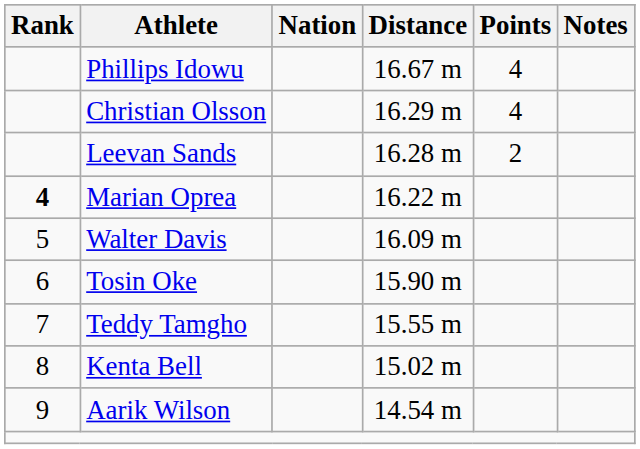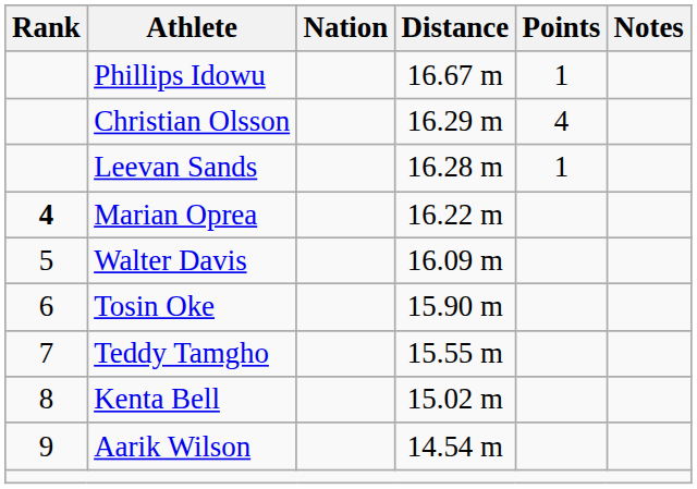 <table class="wikitable mw-datatable sortable" style="text-align:center;">
 <tr>
 <th>Rank</th>
 <th>Athlete</th>
 <th>Nation</th>
 <th>Distance</th>
 <th>Points</th>
 <th>Notes</th>
 </tr>
 <tr>
 <td></td>
 <td align=left><a href='#'>Phillips Idowu</a></td>
 <td align=left></td>
 <td>16.67 m </td>
-<td>4</td>
+<td>1</td>
 <td></td>
 </tr>
 <tr>
 <td></td>
 <td align=left><a href='#'>Christian Olsson</a></td>
 <td align=left></td>
 <td>16.29 m </td>
 <td>4</td>
 <td></td>
 </tr>
 <tr>
 <td></td>
 <td align=left><a href='#'>Leevan Sands</a></td>
 <td align=left></td>
 <td>16.28 m </td>
-<td>2</td>
+<td>1</td>
 <td></td>
 </tr>
 <tr>
 <td><strong>4</strong></td>
 <td align=left><a href='#'>Marian Oprea</a></td>
 <td align=left></td>
 <td>16.22 m </td>
 <td></td>
 <td></td>
 </tr>
 <tr>
 <td>5</td>
 <td align=left><a href='#'>Walter Davis</a></td>
 <td align=left></td>
 <td>16.09 m </td>
 <td></td>
 <td></td>
 </tr>
 <tr>
 <td>6</td>
 <td align=left><a href='#'>Tosin Oke</a></td>
 <td align=left></td>
 <td>15.90 m </td>
 <td></td>
 <td></td>
 </tr>
 <tr>
 <td>7</td>
 <td align=left><a href='#'>Teddy Tamgho</a></td>
 <td align=left></td>
 <td>15.55 m </td>
 <td></td>
 <td></td>
 </tr>
 <tr>
 <td>8</td>
 <td align=left><a href='#'>Kenta Bell</a></td>
 <td align=left></td>
 <td>15.02 m </td>
 <td></td>
 <td></td>
 </tr>
 <tr>
 <td>9</td>
 <td align=left><a href='#'>Aarik Wilson</a></td>
 <td align=left></td>
 <td>14.54 m </td>
 <td></td>
 <td></td>
 </tr>
 <tr class="sortbottom">
 <td colspan=6></td>
 </tr>
 </table>
